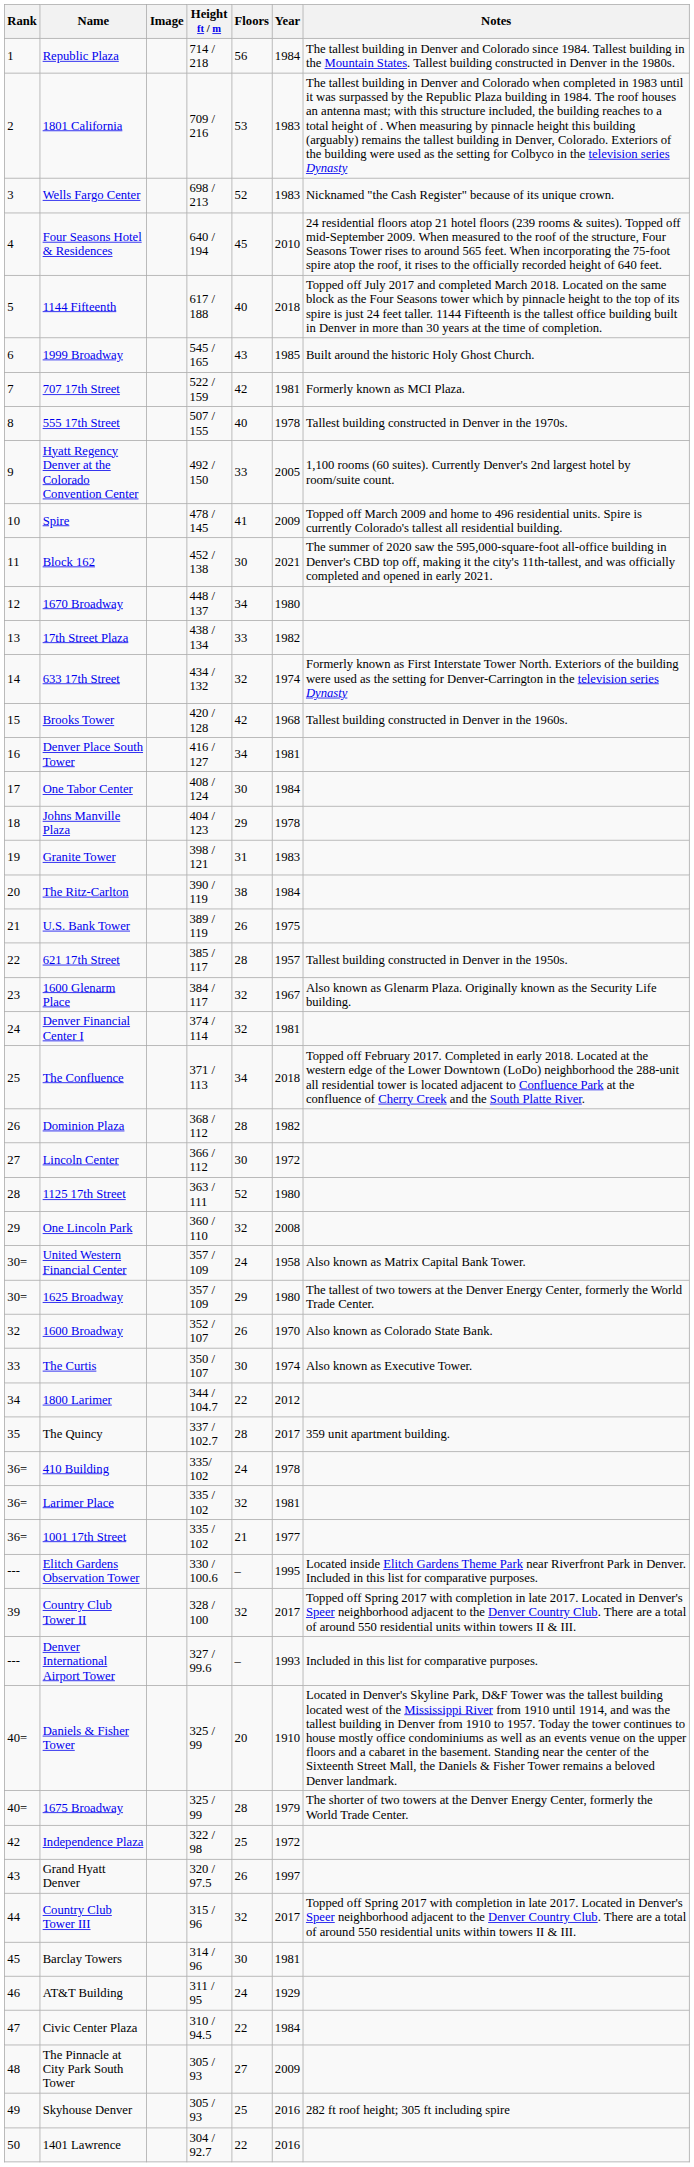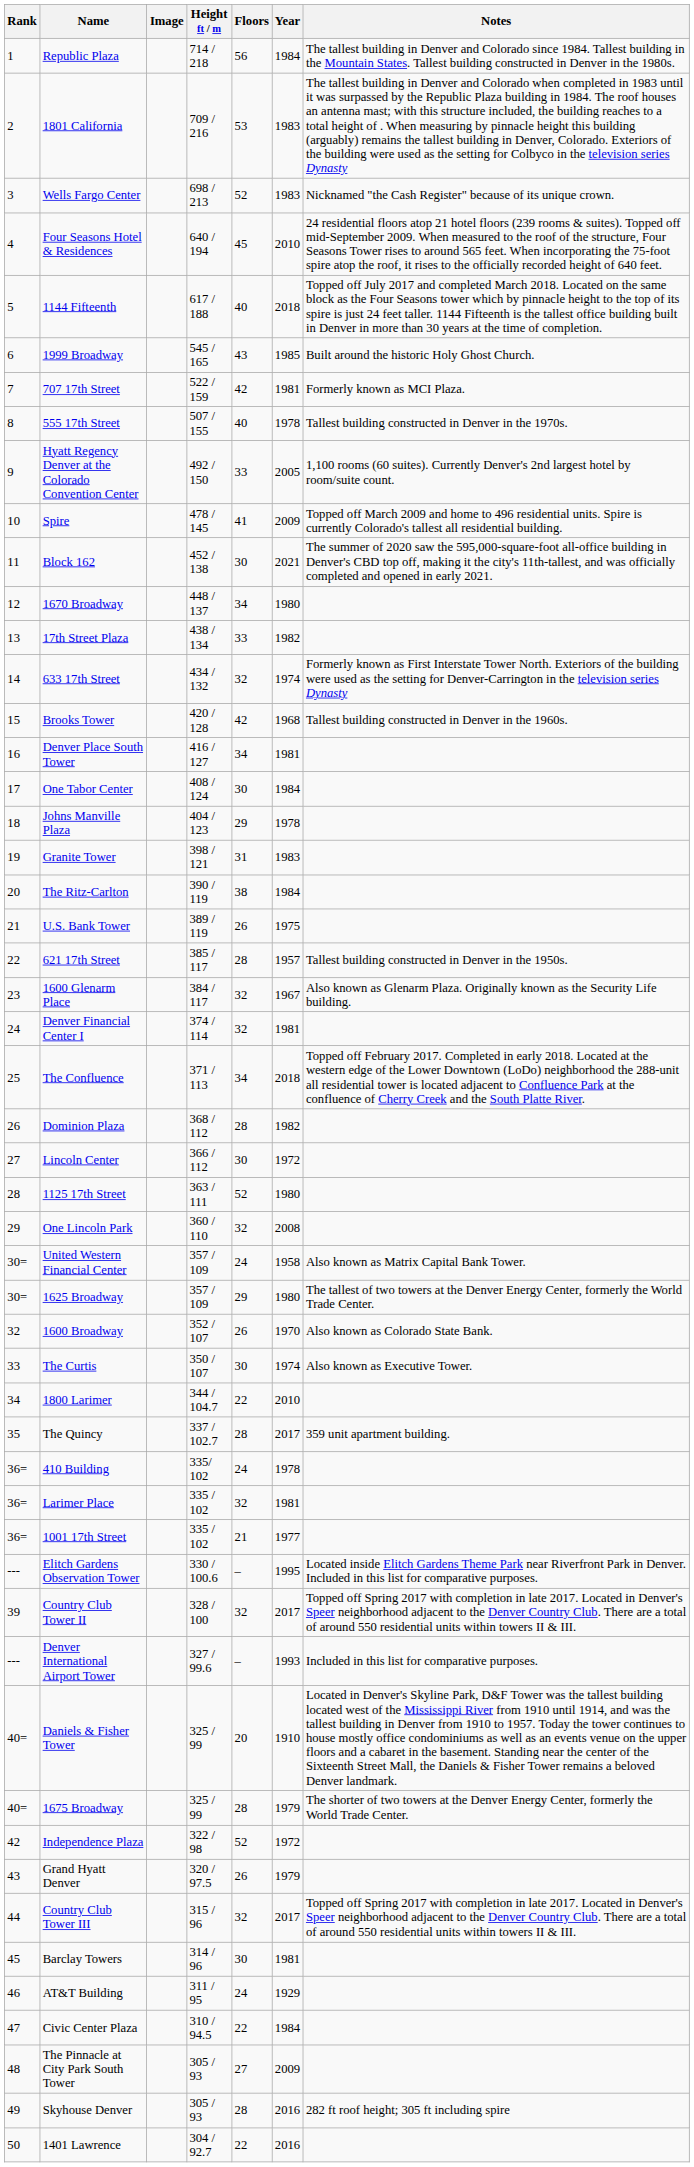 <table class="wikitable sortable">
 <tr>
 <th>Rank</th>
 <th>Name</th>
 <th>Image</th>
 <th>Height<br><small><a href='#'>ft</a> / <a href='#'>m</a></small></th>
 <th>Floors</th>
 <th>Year</th>
 <th class="unsortable">Notes</th>
 </tr>
 <tr>
 <td>1</td>
 <td><a href='#'>Republic Plaza</a></td>
 <td></td>
 <td>714 / 218</td>
 <td>56</td>
 <td>1984</td>
 <td>The tallest building in Denver and Colorado since 1984. Tallest building in the <a href='#'>Mountain States</a>. Tallest building constructed in Denver in the 1980s.</td>
 </tr>
 <tr>
 <td>2</td>
 <td><a href='#'>1801 California</a></td>
 <td></td>
 <td>709 / 216</td>
 <td>53</td>
 <td>1983</td>
 <td>The tallest building in Denver and Colorado when completed in 1983 until it was surpassed by the Republic Plaza building in 1984. The roof houses an antenna mast; with this structure included, the building reaches to a total height of . When measuring by pinnacle height this building (arguably) remains the tallest building in Denver, Colorado. Exteriors of the building were used as the setting for Colbyco in the <a href='#'>television series</a> <em><a href='#'>Dynasty</a></em></td>
 </tr>
 <tr>
 <td>3</td>
 <td><a href='#'>Wells Fargo Center</a></td>
 <td></td>
 <td>698 / 213</td>
 <td>52</td>
 <td>1983</td>
 <td>Nicknamed "the Cash Register" because of its unique crown.</td>
 </tr>
 <tr |->
 <td>4</td>
 <td><a href='#'>Four Seasons Hotel & Residences</a></td>
 <td></td>
 <td>640 / 194</td>
 <td>45</td>
 <td>2010</td>
 <td>24 residential floors atop 21 hotel floors (239 rooms & suites). Topped off mid-September 2009. When measured to the roof of the structure, Four Seasons Tower rises to around 565 feet. When incorporating the 75-foot spire atop the roof, it rises to the officially recorded height of 640 feet.</td>
 </tr>
 <tr>
 <td>5</td>
 <td><a href='#'>1144 Fifteenth</a></td>
 <td></td>
 <td>617 / 188</td>
 <td>40</td>
 <td>2018</td>
 <td>Topped off July 2017 and completed March 2018. Located on the same block as the Four Seasons tower which by pinnacle height to the top of its spire is just 24 feet taller.  1144 Fifteenth is the tallest office building built in Denver in more than 30 years at the time of completion.</td>
 </tr>
 <tr>
 <td>6</td>
 <td><a href='#'>1999 Broadway</a></td>
 <td></td>
 <td>545 / 165</td>
 <td>43</td>
 <td>1985</td>
 <td>Built around the historic Holy Ghost Church.</td>
 </tr>
 <tr>
 <td>7</td>
 <td><a href='#'>707 17th Street</a></td>
 <td></td>
 <td>522 / 159</td>
 <td>42</td>
 <td>1981</td>
 <td>Formerly known as MCI Plaza.</td>
 </tr>
 <tr>
 <td>8</td>
 <td><a href='#'>555 17th Street</a></td>
 <td></td>
 <td>507 / 155</td>
 <td>40</td>
 <td>1978</td>
 <td>Tallest building constructed in Denver in the 1970s.</td>
 </tr>
 <tr>
 <td>9</td>
 <td><a href='#'>Hyatt Regency Denver at the Colorado Convention Center</a></td>
 <td></td>
 <td>492 / 150</td>
 <td>33</td>
 <td>2005</td>
 <td>1,100 rooms (60 suites). Currently Denver's 2nd largest hotel by room/suite count.</td>
 </tr>
 <tr>
 <td>10</td>
 <td><a href='#'>Spire</a></td>
 <td></td>
 <td>478 / 145</td>
 <td>41</td>
 <td>2009</td>
 <td>Topped off March 2009 and home to 496 residential units. Spire is currently Colorado's tallest all residential building.</td>
 </tr>
 <tr>
 <td>11</td>
 <td><a href='#'>Block 162</a></td>
 <td></td>
 <td>452 / 138</td>
 <td>30</td>
 <td>2021</td>
 <td>The summer of 2020 saw the 595,000-square-foot all-office building in Denver's CBD top off, making it the city's 11th-tallest, and was officially completed and opened in early 2021.</td>
 </tr>
 <tr>
 <td>12</td>
 <td><a href='#'>1670 Broadway</a></td>
 <td></td>
 <td>448 / 137</td>
 <td>34</td>
 <td>1980</td>
 <td></td>
 </tr>
 <tr>
 <td>13</td>
 <td><a href='#'>17th Street Plaza</a></td>
 <td></td>
 <td>438 / 134</td>
 <td>33</td>
 <td>1982</td>
 <td></td>
 </tr>
 <tr>
 <td>14</td>
 <td><a href='#'>633 17th Street</a></td>
 <td></td>
 <td>434 / 132</td>
 <td>32</td>
 <td>1974</td>
 <td>Formerly known as First Interstate Tower North. Exteriors of the building were used as the setting for Denver-Carrington in the <a href='#'>television series</a> <em><a href='#'>Dynasty</a></em></td>
 </tr>
 <tr>
 <td>15</td>
 <td><a href='#'>Brooks Tower</a></td>
 <td></td>
 <td>420 / 128</td>
 <td>42</td>
 <td>1968</td>
 <td>Tallest building constructed in Denver in the 1960s.</td>
 </tr>
 <tr>
 <td>16</td>
 <td><a href='#'>Denver Place South Tower</a></td>
 <td></td>
 <td>416 / 127</td>
 <td>34</td>
 <td>1981</td>
 <td></td>
 </tr>
 <tr>
 <td>17</td>
 <td><a href='#'>One Tabor Center</a></td>
 <td></td>
 <td>408 / 124</td>
 <td>30</td>
 <td>1984</td>
 <td></td>
 </tr>
 <tr>
 <td>18</td>
 <td><a href='#'>Johns Manville Plaza</a></td>
 <td></td>
 <td>404 / 123</td>
 <td>29</td>
 <td>1978</td>
 <td></td>
 </tr>
 <tr>
 <td>19</td>
 <td><a href='#'>Granite Tower</a></td>
 <td></td>
 <td>398 / 121</td>
 <td>31</td>
 <td>1983</td>
 <td></td>
 </tr>
 <tr>
 <td>20</td>
 <td><a href='#'>The Ritz-Carlton</a></td>
 <td></td>
 <td>390 / 119</td>
 <td>38</td>
 <td>1984</td>
 <td></td>
 </tr>
 <tr>
 <td>21</td>
 <td><a href='#'>U.S. Bank Tower</a></td>
 <td></td>
 <td>389 / 119</td>
 <td>26</td>
 <td>1975</td>
 <td></td>
 </tr>
 <tr>
 <td>22</td>
 <td><a href='#'>621 17th Street</a></td>
 <td></td>
 <td>385 / 117</td>
 <td>28</td>
 <td>1957</td>
 <td>Tallest building constructed in Denver in the 1950s.</td>
 </tr>
 <tr>
 <td>23</td>
 <td><a href='#'>1600 Glenarm Place</a></td>
 <td></td>
 <td>384 / 117</td>
 <td>32</td>
 <td>1967</td>
 <td>Also known as Glenarm Plaza. Originally known as the Security Life building.</td>
 </tr>
 <tr>
 <td>24</td>
 <td><a href='#'>Denver Financial Center I</a></td>
 <td></td>
 <td>374 / 114</td>
 <td>32</td>
 <td>1981</td>
 <td></td>
 </tr>
 <tr>
 <td>25</td>
 <td><a href='#'>The Confluence</a></td>
 <td></td>
 <td>371 / 113</td>
 <td>34</td>
 <td>2018</td>
 <td>Topped off February 2017. Completed in early 2018. Located at the western edge of the Lower Downtown (LoDo) neighborhood the 288-unit all residential tower is located adjacent to <a href='#'>Confluence Park</a> at the confluence of <a href='#'>Cherry Creek</a> and the <a href='#'>South Platte River</a>.</td>
 </tr>
 <tr>
 <td>26</td>
 <td><a href='#'>Dominion Plaza</a></td>
 <td></td>
 <td>368 / 112</td>
 <td>28</td>
 <td>1982</td>
 <td></td>
 </tr>
 <tr>
 <td>27</td>
 <td><a href='#'>Lincoln Center</a></td>
 <td></td>
 <td>366 / 112</td>
 <td>30</td>
 <td>1972</td>
 <td></td>
 </tr>
 <tr>
 <td>28</td>
 <td><a href='#'>1125 17th Street</a></td>
 <td></td>
 <td>363 / 111</td>
 <td>52</td>
 <td>1980</td>
 <td></td>
 </tr>
 <tr>
 <td>29</td>
 <td><a href='#'>One Lincoln Park</a></td>
 <td></td>
 <td>360 / 110</td>
 <td>32</td>
 <td>2008</td>
 <td></td>
 </tr>
 <tr>
 <td>30=</td>
 <td><a href='#'>United Western Financial Center</a></td>
 <td></td>
 <td>357 / 109</td>
 <td>24</td>
 <td>1958</td>
 <td>Also known as Matrix Capital Bank Tower.</td>
 </tr>
 <tr>
 <td>30=</td>
 <td><a href='#'>1625 Broadway</a></td>
 <td></td>
 <td>357 / 109</td>
 <td>29</td>
 <td>1980</td>
 <td>The tallest of two towers at the Denver Energy Center, formerly the World Trade Center.</td>
 </tr>
 <tr>
 <td>32</td>
 <td><a href='#'>1600 Broadway</a></td>
 <td></td>
 <td>352 / 107</td>
 <td>26</td>
 <td>1970</td>
 <td>Also known as Colorado State Bank.</td>
 </tr>
 <tr>
 <td>33</td>
 <td><a href='#'>The Curtis</a></td>
 <td></td>
 <td>350 / 107</td>
 <td>30</td>
 <td>1974</td>
 <td>Also known as Executive Tower.</td>
 </tr>
 <tr>
 <td>34</td>
 <td><a href='#'>1800 Larimer</a></td>
 <td></td>
 <td>344 / 104.7</td>
 <td>22</td>
-<td>2012</td>
+<td>2010</td>
 <td></td>
 </tr>
 <tr>
 <td>35</td>
 <td>The Quincy</td>
 <td></td>
 <td>337 / 102.7</td>
 <td>28</td>
 <td>2017</td>
 <td>359 unit apartment building.</td>
 </tr>
 <tr>
 <td>36=</td>
 <td><a href='#'>410 Building</a></td>
 <td></td>
 <td>335/ 102</td>
 <td>24</td>
 <td>1978</td>
 <td></td>
 </tr>
 <tr>
 <td>36=</td>
 <td><a href='#'>Larimer Place</a></td>
 <td></td>
 <td>335 / 102</td>
 <td>32</td>
 <td>1981</td>
 <td></td>
 </tr>
 <tr>
 <td>36=</td>
 <td><a href='#'>1001 17th Street</a></td>
 <td></td>
 <td>335 / 102</td>
 <td>21</td>
 <td>1977</td>
 <td></td>
 </tr>
 <tr>
 <td>---</td>
 <td><a href='#'>Elitch Gardens Observation Tower</a></td>
 <td></td>
 <td>330 / 100.6</td>
 <td>–</td>
 <td>1995</td>
 <td>Located inside <a href='#'>Elitch Gardens Theme Park</a> near Riverfront Park in Denver.  Included in this list for comparative purposes.</td>
 </tr>
 <tr>
 <td>39</td>
 <td><a href='#'>Country Club Tower II</a></td>
 <td></td>
 <td>328 / 100</td>
 <td>32</td>
 <td>2017</td>
 <td>Topped off Spring 2017 with completion in late 2017. Located in Denver's <a href='#'>Speer</a> neighborhood adjacent to the <a href='#'>Denver Country Club</a>. There are a total of around 550 residential units within towers II & III.</td>
 </tr>
 <tr>
 <td>---</td>
 <td><a href='#'>Denver International Airport Tower</a></td>
 <td></td>
 <td>327 / 99.6</td>
 <td>–</td>
 <td>1993</td>
 <td>Included in this list for comparative purposes.</td>
 </tr>
 <tr>
 <td>40=</td>
 <td><a href='#'>Daniels & Fisher Tower</a></td>
 <td></td>
 <td>325 / 99</td>
 <td>20</td>
 <td>1910</td>
 <td>Located in Denver's Skyline Park, D&F Tower was the tallest building located west of the <a href='#'>Mississippi River</a> from 1910 until 1914, and was the tallest building in Denver from 1910 to 1957. Today the tower continues to house mostly office condominiums as well as an events venue on the upper floors and a cabaret in the basement. Standing near the center of the Sixteenth Street Mall, the Daniels & Fisher Tower remains a beloved Denver landmark.</td>
 </tr>
 <tr>
 <td>40=</td>
 <td><a href='#'>1675 Broadway</a></td>
 <td></td>
 <td>325 / 99</td>
 <td>28</td>
 <td>1979</td>
 <td>The shorter of two towers at the Denver Energy Center, formerly the World Trade Center.</td>
 </tr>
 <tr>
 <td>42</td>
 <td><a href='#'>Independence Plaza</a></td>
 <td></td>
 <td>322 / 98</td>
-<td>25</td>
+<td>52</td>
 <td>1972</td>
 <td></td>
 </tr>
 <tr>
 <td>43</td>
 <td>Grand Hyatt Denver</td>
 <td></td>
 <td>320 / 97.5</td>
 <td>26</td>
-<td>1997</td>
+<td>1979</td>
 <td></td>
 </tr>
 <tr>
 <td>44</td>
 <td><a href='#'>Country Club Tower III</a></td>
 <td></td>
 <td>315 / 96</td>
 <td>32</td>
 <td>2017</td>
 <td>Topped off Spring 2017 with completion in late 2017. Located in Denver's <a href='#'>Speer</a> neighborhood adjacent to the <a href='#'>Denver Country Club</a>. There are a total of around 550 residential units within towers II & III.</td>
 </tr>
 <tr>
 <td>45</td>
 <td>Barclay Towers</td>
 <td></td>
 <td>314 / 96</td>
 <td>30</td>
 <td>1981</td>
 <td></td>
 </tr>
 <tr>
 <td>46</td>
 <td>AT&T Building</td>
 <td></td>
 <td>311 / 95</td>
 <td>24</td>
 <td>1929</td>
 <td></td>
 </tr>
 <tr>
 <td>47</td>
 <td>Civic Center Plaza</td>
 <td></td>
 <td>310 / 94.5</td>
 <td>22</td>
 <td>1984</td>
 <td></td>
 </tr>
 <tr>
 <td>48</td>
 <td>The Pinnacle at City Park South Tower</td>
 <td></td>
 <td>305 / 93</td>
 <td>27</td>
 <td>2009</td>
 <td></td>
 </tr>
 <tr>
 <td>49</td>
 <td>Skyhouse Denver</td>
 <td></td>
 <td>305 / 93</td>
-<td>25</td>
+<td>28</td>
 <td>2016</td>
 <td>282 ft roof height; 305 ft including spire</td>
 </tr>
 <tr>
 <td>50</td>
 <td>1401 Lawrence</td>
 <td></td>
 <td>304 / 92.7</td>
 <td>22</td>
 <td>2016</td>
 <td></td>
 </tr>
 </table>
